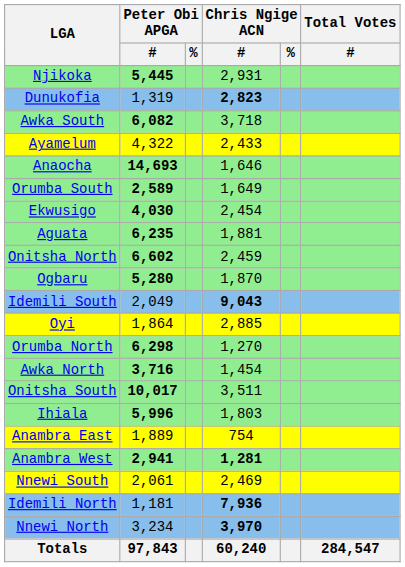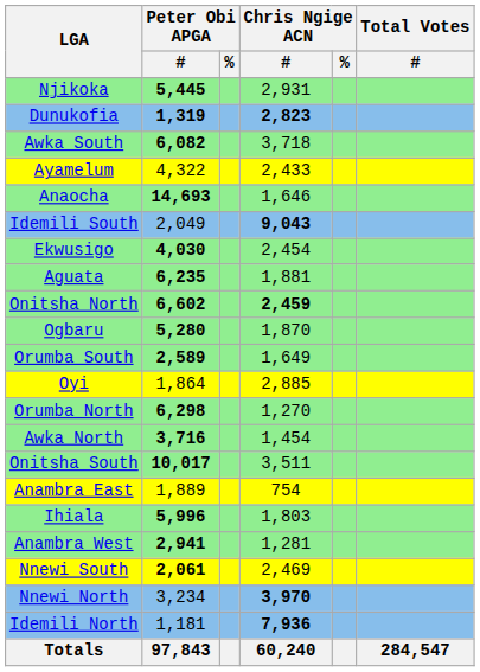 <table class="wikitable sortable" style=" font-size: 95%">
 <tr>
 <th rowspan="2">LGA</th>
 <th colspan="2">Peter Obi<br>APGA</th>
 <th colspan="2">Chris Ngige<br>ACN</th>
 <th>Total Votes</th>
 </tr>
 <tr>
 <th>#</th>
 <th>%</th>
 <th>#</th>
 <th>%</th>
 <th>#</th>
 </tr>
 <tr>
 <td bgcolor=#90EE90 align="center"><a href='#'>Njikoka</a></td>
 <td bgcolor=#90EE90 align="center"><strong>5,445</strong></td>
 <td bgcolor=#90EE90 align="center"></td>
 <td bgcolor=#90EE90 align="center">2,931</td>
 <td bgcolor=#90EE90 align="center"></td>
 <td bgcolor=#90EE90 align="center"></td>
 </tr>
 <tr>
 <td bgcolor=#87BEEB align="center"><a href='#'>Dunukofia</a></td>
-<td bgcolor=#87BEEB align="center">1,319</td>
+<td bgcolor=#87BEEB align="center"><strong>1,319</strong></td>
 <td bgcolor=#87BEEB align="center"></td>
 <td bgcolor=#87BEEB align="center"><strong>2,823</strong></td>
 <td bgcolor=#87BEEB align="center"></td>
 <td bgcolor=#87BEEB align="center"></td>
 </tr>
 <tr>
 <td bgcolor=#90EE90 align="center"><a href='#'>Awka South</a></td>
 <td bgcolor=#90EE90 align="center"><strong>6,082</strong></td>
 <td bgcolor=#90EE90 align="center"></td>
 <td bgcolor=#90EE90 align="center">3,718</td>
 <td bgcolor=#90EE90 align="center"></td>
 <td bgcolor=#90EE90 align="center"></td>
 </tr>
 <tr>
 <td bgcolor=yellow align="center"><a href='#'>Ayamelum</a></td>
 <td bgcolor=yellow align="center">4,322</td>
 <td bgcolor=yellow align="center"></td>
 <td bgcolor=yellow align="center">2,433</td>
 <td bgcolor=yellow align="center"></td>
 <td bgcolor=yellow align="center"></td>
 </tr>
 <tr>
 <td bgcolor=#90EE90 align="center"><a href='#'>Anaocha</a></td>
 <td bgcolor=#90EE90 align="center"><strong>14,693</strong></td>
 <td bgcolor=#90EE90 align="center"></td>
 <td bgcolor=#90EE90 align="center">1,646</td>
 <td bgcolor=#90EE90 align="center"></td>
 <td bgcolor=#90EE90 align="center"></td>
 </tr>
 <tr>
-<td bgcolor=#90EE90 align="center"><a href='#'>Orumba South</a></td>
-<td bgcolor=#90EE90 align="center"><strong>2,589</strong></td>
-<td bgcolor=#90EE90 align="center"></td>
-<td bgcolor=#90EE90 align="center">1,649</td>
-<td bgcolor=#90EE90 align="center"></td>
-<td bgcolor=#90EE90 align="center"></td>
+<td bgcolor=#87BEEB align="center"><a href='#'>Idemili South</a></td>
+<td bgcolor=#87BEEB align="center">2,049</td>
+<td bgcolor=#87BEEB align="center"></td>
+<td bgcolor=#87BEEB align="center"><strong>9,043</strong></td>
+<td bgcolor=#87BEEB align="center"></td>
+<td bgcolor=#87BEEB align="center"></td>
 </tr>
 <tr>
 <td bgcolor=#90EE90 align="center"><a href='#'>Ekwusigo</a></td>
 <td bgcolor=#90EE90 align="center"><strong>4,030</strong></td>
 <td bgcolor=#90EE90 align="center"></td>
 <td bgcolor=#90EE90 align="center">2,454</td>
 <td bgcolor=#90EE90 align="center"></td>
 <td bgcolor=#90EE90 align="center"></td>
 </tr>
 <tr>
 <td bgcolor=#90EE90 align="center"><a href='#'>Aguata</a></td>
 <td bgcolor=#90EE90 align="center"><strong>6,235</strong></td>
 <td bgcolor=#90EE90 align="center"></td>
 <td bgcolor=#90EE90 align="center">1,881</td>
 <td bgcolor=#90EE90 align="center"></td>
 <td bgcolor=#90EE90 align="center"></td>
 </tr>
 <tr>
 <td bgcolor=#90EE90 align="center"><a href='#'>Onitsha North</a></td>
 <td bgcolor=#90EE90 align="center"><strong>6,602</strong></td>
 <td bgcolor=#90EE90 align="center"></td>
-<td bgcolor=#90EE90 align="center">2,459</td>
+<td bgcolor=#90EE90 align="center"><strong>2,459</strong></td>
 <td bgcolor=#90EE90 align="center"></td>
 <td bgcolor=#90EE90 align="center"></td>
 </tr>
 <tr>
 <td bgcolor=#90EE90 align="center"><a href='#'>Ogbaru</a></td>
 <td bgcolor=#90EE90 align="center"><strong>5,280</strong></td>
 <td bgcolor=#90EE90 align="center"></td>
 <td bgcolor=#90EE90 align="center">1,870</td>
 <td bgcolor=#90EE90 align="center"></td>
 <td bgcolor=#90EE90 align="center"></td>
 </tr>
 <tr>
-<td bgcolor=#87BEEB align="center"><a href='#'>Idemili South</a></td>
-<td bgcolor=#87BEEB align="center">2,049</td>
-<td bgcolor=#87BEEB align="center"></td>
-<td bgcolor=#87BEEB align="center"><strong>9,043</strong></td>
-<td bgcolor=#87BEEB align="center"></td>
-<td bgcolor=#87BEEB align="center"></td>
+<td bgcolor=#90EE90 align="center"><a href='#'>Orumba South</a></td>
+<td bgcolor=#90EE90 align="center"><strong>2,589</strong></td>
+<td bgcolor=#90EE90 align="center"></td>
+<td bgcolor=#90EE90 align="center">1,649</td>
+<td bgcolor=#90EE90 align="center"></td>
+<td bgcolor=#90EE90 align="center"></td>
 </tr>
 <tr>
 <td bgcolor=yellow align="center"><a href='#'>Oyi</a></td>
 <td bgcolor=yellow align="center">1,864</td>
 <td bgcolor=yellow align="center"></td>
 <td bgcolor=yellow align="center">2,885</td>
 <td bgcolor=yellow align="center"></td>
 <td bgcolor=yellow align="center"></td>
 </tr>
 <tr>
 <td bgcolor=#90EE90 align="center"><a href='#'>Orumba North</a></td>
 <td bgcolor=#90EE90 align="center"><strong>6,298</strong></td>
 <td bgcolor=#90EE90 align="center"></td>
 <td bgcolor=#90EE90 align="center">1,270</td>
 <td bgcolor=#90EE90 align="center"></td>
 <td bgcolor=#90EE90 align="center"></td>
 </tr>
 <tr>
 <td bgcolor=#90EE90 align="center"><a href='#'>Awka North</a></td>
 <td bgcolor=#90EE90 align="center"><strong>3,716</strong></td>
 <td bgcolor=#90EE90 align="center"></td>
 <td bgcolor=#90EE90 align="center">1,454</td>
 <td bgcolor=#90EE90 align="center"></td>
 <td bgcolor=#90EE90 align="center"></td>
 </tr>
 <tr>
 <td bgcolor=#90EE90 align="center"><a href='#'>Onitsha South</a></td>
 <td bgcolor=#90EE90 align="center"><strong>10,017</strong></td>
 <td bgcolor=#90EE90 align="center"></td>
 <td bgcolor=#90EE90 align="center">3,511</td>
 <td bgcolor=#90EE90 align="center"></td>
 <td bgcolor=#90EE90 align="center"></td>
 </tr>
 <tr>
+<td bgcolor=yellow align="center"><a href='#'>Anambra East</a></td>
+<td bgcolor=yellow align="center">1,889</td>
+<td bgcolor=yellow align="center"></td>
+<td bgcolor=yellow align="center">754</td>
+<td bgcolor=yellow align="center"></td>
+<td bgcolor=yellow align="center"></td>
+</tr>
+<tr>
 <td bgcolor=#90EE90 align="center"><a href='#'>Ihiala</a></td>
 <td bgcolor=#90EE90 align="center"><strong>5,996</strong></td>
 <td bgcolor=#90EE90 align="center"></td>
 <td bgcolor=#90EE90 align="center">1,803</td>
 <td bgcolor=#90EE90 align="center"></td>
 <td bgcolor=#90EE90 align="center"></td>
 </tr>
 <tr>
-<td bgcolor=yellow align="center"><a href='#'>Anambra East</a></td>
-<td bgcolor=yellow align="center">1,889</td>
-<td bgcolor=yellow align="center"></td>
-<td bgcolor=yellow align="center">754</td>
-<td bgcolor=yellow align="center"></td>
-<td bgcolor=yellow align="center"></td>
-</tr>
-<tr>
 <td bgcolor=#90EE90 align="center"><a href='#'>Anambra West</a></td>
 <td bgcolor=#90EE90 align="center"><strong>2,941</strong></td>
 <td bgcolor=#90EE90 align="center"></td>
-<td bgcolor=#90EE90 align="center"><strong>1,281</strong></td>
+<td bgcolor=#90EE90 align="center">1,281</td>
 <td bgcolor=#90EE90 align="center"></td>
 <td bgcolor=#90EE90 align="center"></td>
 </tr>
 <tr>
 <td bgcolor=yellow align="center"><a href='#'>Nnewi South</a></td>
-<td bgcolor=yellow align="center">2,061</td>
+<td bgcolor=yellow align="center"><strong>2,061</strong></td>
 <td bgcolor=yellow align="center"></td>
 <td bgcolor=yellow align="center">2,469</td>
 <td bgcolor=yellow align="center"></td>
 <td bgcolor=yellow align="center"></td>
 </tr>
 <tr>
+<td bgcolor=#87BEEB align="center"><a href='#'>Nnewi North</a></td>
+<td bgcolor=#87BEEB align="center">3,234</td>
+<td bgcolor=#87BEEB align="center"></td>
+<td bgcolor=#87BEEB align="center"><strong>3,970</strong></td>
+<td bgcolor=#87BEEB align="center"></td>
+<td bgcolor=#87BEEB align="center"></td>
+</tr>
+<tr>
 <td bgcolor=#87BEEB align="center"><a href='#'>Idemili North</a></td>
 <td bgcolor=#87BEEB align="center">1,181</td>
 <td bgcolor=#87BEEB align="center"></td>
 <td bgcolor=#87BEEB align="center"><strong>7,936</strong></td>
-<td bgcolor=#87BEEB align="center"></td>
-<td bgcolor=#87BEEB align="center"></td>
-</tr>
-<tr>
-<td bgcolor=#87BEEB align="center"><a href='#'>Nnewi North</a></td>
-<td bgcolor=#87BEEB align="center">3,234</td>
-<td bgcolor=#87BEEB align="center"></td>
-<td bgcolor=#87BEEB align="center"><strong>3,970</strong></td>
 <td bgcolor=#87BEEB align="center"></td>
 <td bgcolor=#87BEEB align="center"></td>
 </tr>
 <tr>
 <th>Totals</th>
 <th><strong>97,843</strong></th>
 <th></th>
 <th><strong>60,240</strong></th>
 <th></th>
 <th>284,547</th>
 </tr>
 </table>
